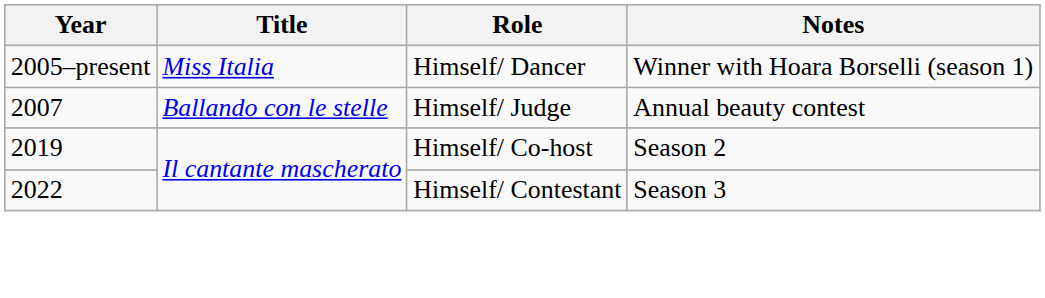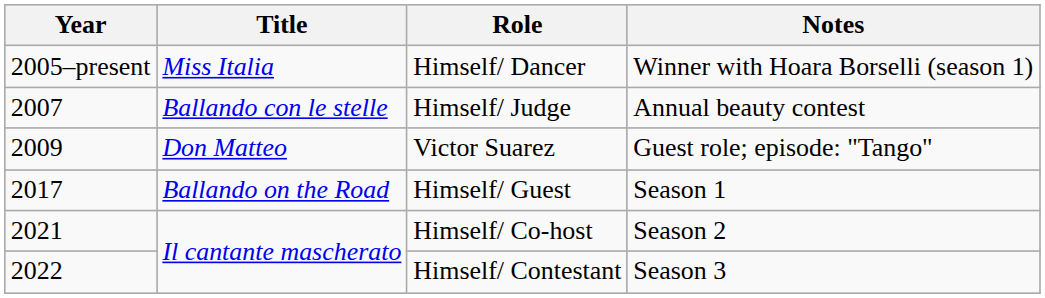 <table class="wikitable">
 <tr>
 <th>Year</th>
 <th>Title</th>
 <th>Role</th>
 <th>Notes</th>
 </tr>
 <tr>
 <td>2005–present</td>
 <td><em><a href='#'>Miss Italia</a></em></td>
 <td>Himself/ Dancer</td>
 <td>Winner with Hoara Borselli (season 1)</td>
 </tr>
 <tr>
 <td>2007</td>
 <td><em><a href='#'>Ballando con le stelle</a></em></td>
 <td>Himself/ Judge</td>
 <td>Annual beauty contest</td>
 </tr>
 <tr>
-<td>2019</td>
+<td>2009</td>
+<td><em><a href='#'>Don Matteo</a></em></td>
+<td>Victor Suarez</td>
+<td>Guest role; episode: "Tango"</td>
+</tr>
+<tr>
+<td>2017</td>
+<td><em><a href='#'>Ballando on the Road</a></em></td>
+<td>Himself/ Guest</td>
+<td>Season 1</td>
+</tr>
+<tr>
+<td>2021</td>
 <td rowspan="2"><em><a href='#'>Il cantante mascherato</a></em></td>
 <td>Himself/ Co-host</td>
 <td>Season 2</td>
 </tr>
 <tr>
 <td>2022</td>
 <td>Himself/ Contestant</td>
 <td>Season 3</td>
 </tr>
 </table>
